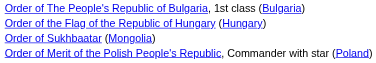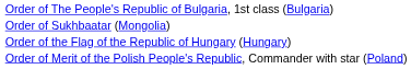 <table>
 <tr>
 <td></td>
 <td><a href='#'>Order of The People's Republic of Bulgaria</a>, 1st class (<a href='#'>Bulgaria</a>)</td>
 </tr>
 <tr>
 <td></td>
-<td><a href='#'>Order of the Flag of the Republic of Hungary</a> (<a href='#'>Hungary</a>)</td>
+<td><a href='#'>Order of Sukhbaatar</a> (<a href='#'>Mongolia</a>)</td>
 </tr>
 <tr>
 <td></td>
-<td><a href='#'>Order of Sukhbaatar</a> (<a href='#'>Mongolia</a>)</td>
+<td><a href='#'>Order of the Flag of the Republic of Hungary</a> (<a href='#'>Hungary</a>)</td>
 </tr>
 <tr>
 <td></td>
 <td><a href='#'>Order of Merit of the Polish People's Republic</a>, Commander with star (<a href='#'>Poland</a>)</td>
 </tr>
 <tr>
 </tr>
 </table>
